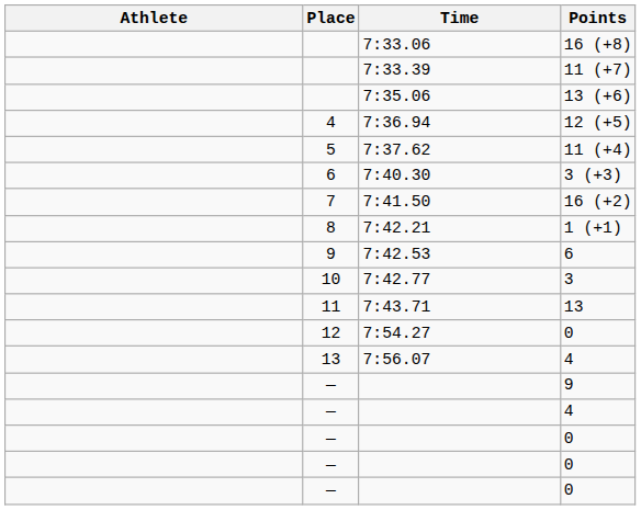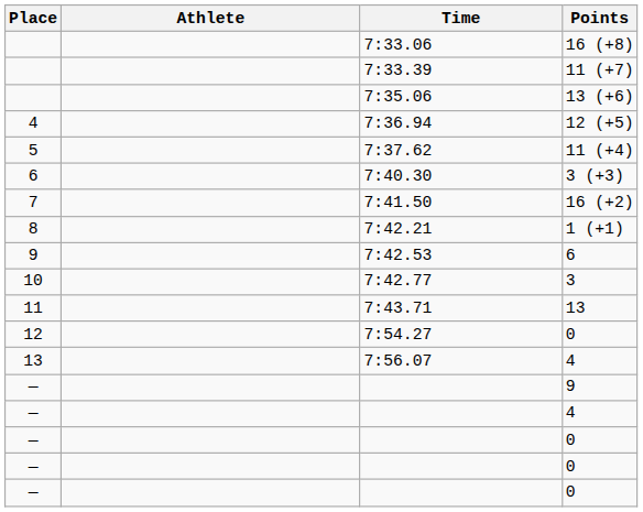 <table class="wikitable sortable">
 <tr>
+<th>Place</th>
 <th style="width:18em">Athlete</th>
-<th>Place</th>
 <th style="width:12em">Time</th>
 <th>Points</th>
 </tr>
 <tr>
+<td align=center></td>
 <td></td>
-<td align=center></td>
 <td>7:33.06 </td>
 <td>16 (+8)</td>
 </tr>
 <tr>
+<td align=center></td>
 <td></td>
-<td align=center></td>
 <td>7:33.39 </td>
 <td>11 (+7)</td>
 </tr>
 <tr>
+<td align=center></td>
 <td></td>
-<td align=center></td>
 <td>7:35.06</td>
 <td>13 (+6)</td>
 </tr>
 <tr>
+<td align=center>4</td>
 <td></td>
-<td align=center>4</td>
 <td>7:36.94</td>
 <td>12 (+5)</td>
 </tr>
 <tr>
+<td align=center>5</td>
 <td></td>
-<td align=center>5</td>
 <td>7:37.62 </td>
 <td>11 (+4)</td>
 </tr>
 <tr>
+<td align=center>6</td>
 <td></td>
-<td align=center>6</td>
 <td>7:40.30</td>
 <td>3 (+3)</td>
 </tr>
 <tr>
+<td align=center>7</td>
 <td></td>
-<td align=center>7</td>
 <td>7:41.50</td>
 <td>16 (+2)</td>
 </tr>
 <tr>
+<td align=center>8</td>
 <td></td>
-<td align=center>8</td>
 <td>7:42.21  </td>
 <td>1 (+1)</td>
 </tr>
 <tr>
+<td align=center>9</td>
 <td></td>
-<td align=center>9</td>
 <td>7:42.53  </td>
 <td>6</td>
 </tr>
 <tr>
+<td align=center>10</td>
 <td></td>
-<td align=center>10</td>
 <td>7:42.77</td>
 <td>3</td>
 </tr>
 <tr>
+<td align=center>11</td>
 <td></td>
-<td align=center>11</td>
 <td>7:43.71</td>
 <td>13</td>
 </tr>
 <tr>
+<td align=center>12</td>
 <td></td>
-<td align=center>12</td>
 <td>7:54.27</td>
 <td>0</td>
 </tr>
 <tr>
+<td align=center>13</td>
 <td></td>
-<td align=center>13</td>
 <td>7:56.07  </td>
 <td>4</td>
 </tr>
 <tr>
+<td align=center>—</td>
 <td></td>
-<td align=center>—</td>
 <td></td>
 <td>9</td>
 </tr>
 <tr>
+<td align=center>—</td>
 <td></td>
-<td align=center>—</td>
 <td></td>
 <td>4</td>
 </tr>
 <tr>
+<td align=center>—</td>
 <td></td>
-<td align=center>—</td>
 <td></td>
 <td>0</td>
 </tr>
 <tr>
+<td align=center>—</td>
 <td></td>
-<td align=center>—</td>
 <td></td>
 <td>0</td>
 </tr>
 <tr>
+<td align=center>—</td>
 <td></td>
-<td align=center>—</td>
 <td></td>
 <td>0</td>
 </tr>
 </table>
